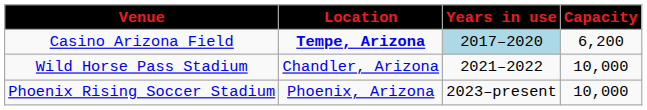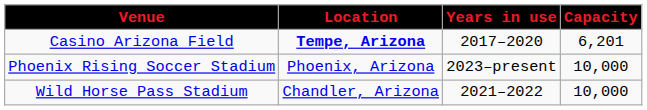 <table class="wikitable" style="text-align:center">
 <tr>
 <th style="background:#000000; color:#EC1C24;" scope="col">Venue</th>
 <th style="background:#000000; color:#EC1C24;" scope="col">Location</th>
 <th style="background:#000000; color:#EC1C24;" scope="col">Years in use</th>
 <th style="background:#000000; color:#EC1C24;" scope="col">Capacity</th>
 </tr>
 <tr>
 <td><a href='#'>Casino Arizona Field</a></td>
 <td><strong><a href='#'>Tempe, Arizona</a></strong></td>
-<td style="background: lightblue;">2017–2020</td>
-<td>6,200</td>
+<td>2017–2020</td>
+<td>6,201</td>
+</tr>
+<tr>
+<td><a href='#'>Phoenix Rising Soccer Stadium</a></td>
+<td><a href='#'>Phoenix, Arizona</a></td>
+<td>2023–present</td>
+<td>10,000</td>
 </tr>
 <tr>
 <td><a href='#'>Wild Horse Pass Stadium</a></td>
 <td><a href='#'>Chandler, Arizona</a></td>
 <td>2021–2022</td>
 <td>10,000</td>
 </tr>
-<tr>
-<td><a href='#'>Phoenix Rising Soccer Stadium</a></td>
-<td><a href='#'>Phoenix, Arizona</a></td>
-<td>2023–present</td>
-<td>10,000</td>
-</tr>
 </table>
